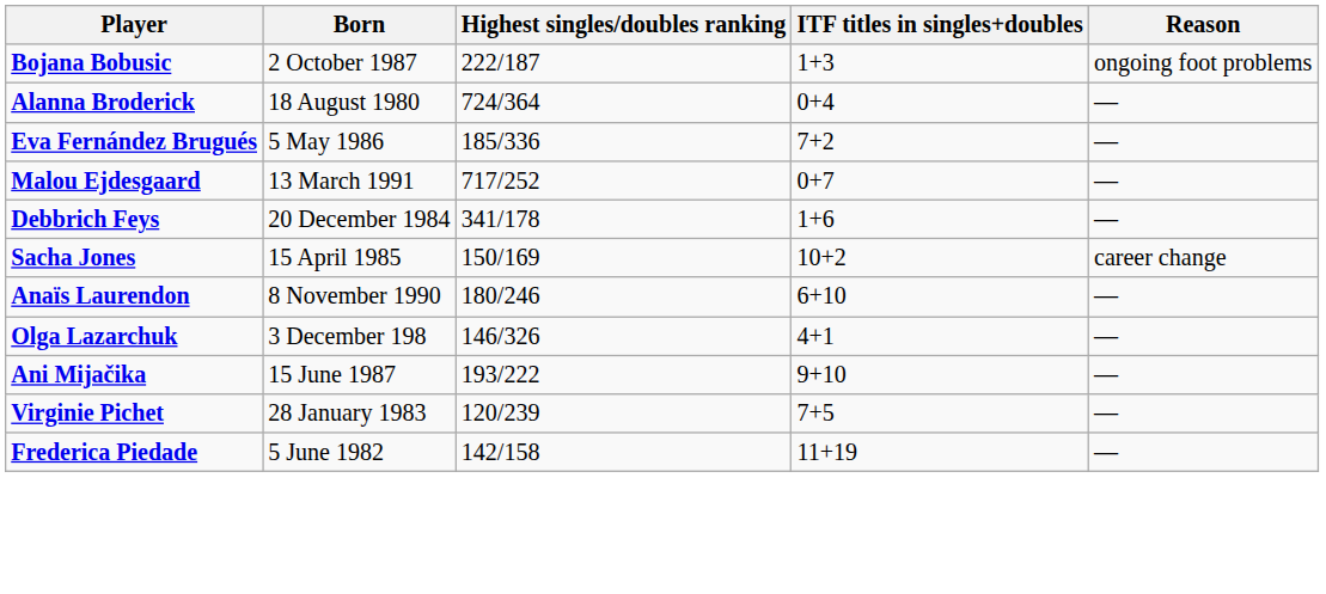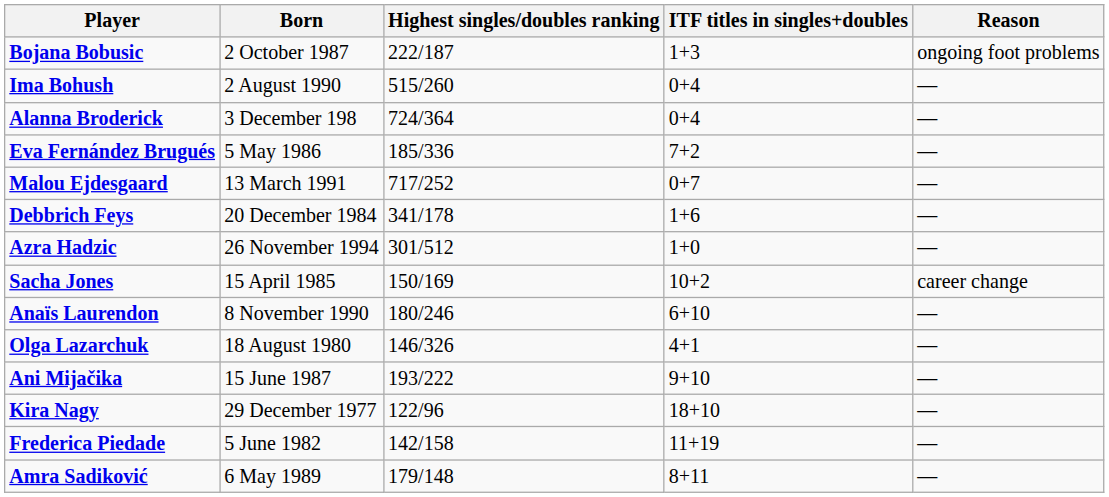 <table class=wikitable style=font-size:97%>
 <tr>
 <th>Player</th>
 <th>Born</th>
 <th>Highest singles/doubles ranking</th>
 <th>ITF titles in singles+doubles</th>
 <th>Reason</th>
 </tr>
 <tr>
 <td> <strong><a href='#'>Bojana Bobusic</a></strong></td>
 <td>2 October 1987</td>
 <td>222/187</td>
 <td>1+3</td>
 <td>ongoing foot problems</td>
 </tr>
 <tr>
+<td> <strong><a href='#'>Ima Bohush</a></strong></td>
+<td>2 August 1990</td>
+<td>515/260</td>
+<td>0+4</td>
+<td>—</td>
+</tr>
+<tr>
 <td> <strong><a href='#'>Alanna Broderick</a></strong></td>
-<td>18 August 1980</td>
+<td>3 December 198</td>
 <td>724/364</td>
 <td>0+4</td>
 <td>—</td>
 </tr>
 <tr>
 <td> <strong><a href='#'>Eva Fernández Brugués</a></strong></td>
 <td>5 May 1986</td>
 <td>185/336</td>
 <td>7+2</td>
 <td>—</td>
 </tr>
 <tr>
 <td> <strong><a href='#'>Malou Ejdesgaard</a></strong></td>
 <td>13 March 1991</td>
 <td>717/252</td>
 <td>0+7</td>
 <td>—</td>
 </tr>
 <tr>
 <td> <strong><a href='#'>Debbrich Feys</a></strong></td>
 <td>20 December 1984</td>
 <td>341/178</td>
 <td>1+6</td>
 <td>—</td>
 </tr>
 <tr>
+<td> <strong><a href='#'>Azra Hadzic</a></strong></td>
+<td>26 November 1994</td>
+<td>301/512</td>
+<td>1+0</td>
+<td>—</td>
+</tr>
+<tr>
 <td> <strong><a href='#'>Sacha Jones</a></strong></td>
 <td>15 April 1985</td>
 <td>150/169</td>
 <td>10+2</td>
 <td>career change</td>
 </tr>
 <tr>
 <td> <strong><a href='#'>Anaïs Laurendon</a></strong></td>
 <td>8 November 1990</td>
 <td>180/246</td>
 <td>6+10</td>
 <td>—</td>
 </tr>
 <tr>
 <td> <strong><a href='#'>Olga Lazarchuk</a></strong></td>
-<td>3 December 198</td>
+<td>18 August 1980</td>
 <td>146/326</td>
 <td>4+1</td>
 <td>—</td>
 </tr>
 <tr>
 <td> <strong><a href='#'>Ani Mijačika</a></strong></td>
 <td>15 June 1987</td>
 <td>193/222</td>
 <td>9+10</td>
 <td>—</td>
 </tr>
 <tr>
-<td> <strong><a href='#'>Virginie Pichet</a></strong></td>
-<td>28 January 1983</td>
-<td>120/239</td>
-<td>7+5</td>
+<td> <strong><a href='#'>Kira Nagy</a></strong></td>
+<td>29 December 1977</td>
+<td>122/96</td>
+<td>18+10</td>
 <td>—</td>
 </tr>
 <tr>
 <td> <strong><a href='#'>Frederica Piedade</a></strong></td>
 <td>5 June 1982</td>
 <td>142/158</td>
 <td>11+19</td>
 <td>—</td>
 </tr>
+<tr>
+<td> <strong><a href='#'>Amra Sadiković</a></strong></td>
+<td>6 May 1989</td>
+<td>179/148</td>
+<td>8+11</td>
+<td>—</td>
+</tr>
 </table>
